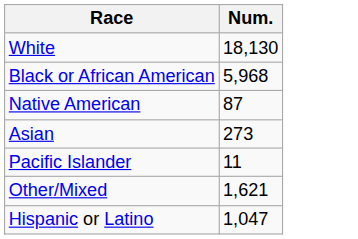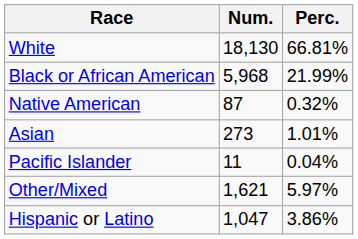 <table class="wikitable">
 <tr>
 <th>Race</th>
 <th>Num.</th>
+<th>Perc.</th>
 </tr>
 <tr>
 <td><a href='#'>White</a></td>
 <td>18,130</td>
+<td>66.81%</td>
 </tr>
 <tr>
 <td><a href='#'>Black or African American</a></td>
 <td>5,968</td>
+<td>21.99%</td>
 </tr>
 <tr>
 <td><a href='#'>Native American</a></td>
 <td>87</td>
+<td>0.32%</td>
 </tr>
 <tr>
 <td><a href='#'>Asian</a></td>
 <td>273</td>
+<td>1.01%</td>
 </tr>
 <tr>
 <td><a href='#'>Pacific Islander</a></td>
 <td>11</td>
+<td>0.04%</td>
 </tr>
 <tr>
 <td><a href='#'>Other/Mixed</a></td>
 <td>1,621</td>
+<td>5.97%</td>
 </tr>
 <tr>
 <td><a href='#'>Hispanic</a> or <a href='#'>Latino</a></td>
 <td>1,047</td>
+<td>3.86%</td>
 </tr>
 </table>
